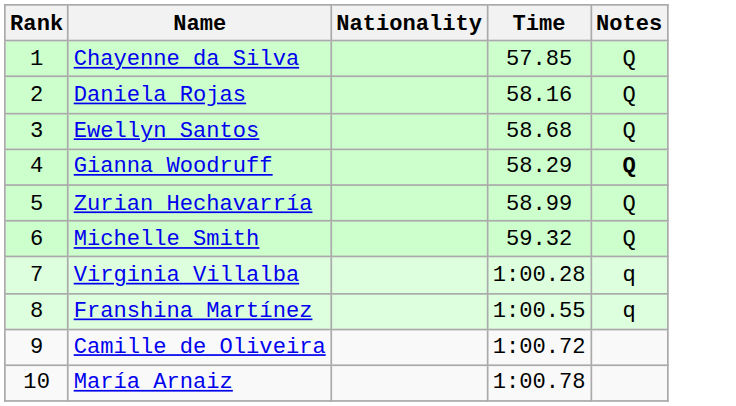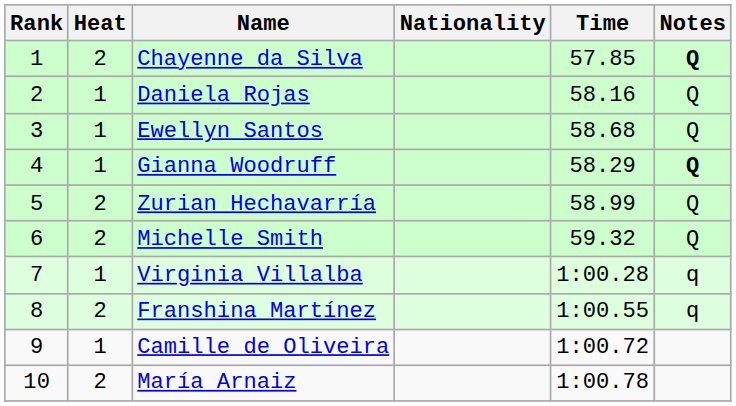 <table class="wikitable sortable" style="text-align:center">
 <tr>
 <th>Rank</th>
+<th>Heat</th>
 <th>Name</th>
 <th>Nationality</th>
 <th>Time</th>
 <th>Notes</th>
 </tr>
 <tr bgcolor=ccffcc>
 <td>1</td>
+<td>2</td>
 <td align=left><a href='#'>Chayenne da Silva</a></td>
 <td align=left></td>
 <td>57.85</td>
-<td>Q</td>
+<td><strong>Q</strong></td>
 </tr>
 <tr bgcolor=ccffcc>
 <td>2</td>
+<td>1</td>
 <td align=left><a href='#'>Daniela Rojas</a></td>
 <td align=left></td>
 <td>58.16</td>
 <td>Q</td>
 </tr>
 <tr bgcolor=ccffcc>
 <td>3</td>
+<td>1</td>
 <td align=left><a href='#'>Ewellyn Santos</a></td>
 <td align=left></td>
 <td>58.68</td>
 <td>Q</td>
 </tr>
 <tr bgcolor=ccffcc>
 <td>4</td>
+<td>1</td>
 <td align=left><a href='#'>Gianna Woodruff</a></td>
 <td align=left></td>
 <td>58.29</td>
 <td><strong>Q</strong></td>
 </tr>
 <tr bgcolor=ccffcc>
 <td>5</td>
+<td>2</td>
 <td align=left><a href='#'>Zurian Hechavarría</a></td>
 <td align=left></td>
 <td>58.99</td>
 <td>Q</td>
 </tr>
 <tr bgcolor=ccffcc>
 <td>6</td>
+<td>2</td>
 <td align=left><a href='#'>Michelle Smith</a></td>
 <td align=left></td>
 <td>59.32</td>
 <td>Q</td>
 </tr>
 <tr bgcolor=ddffdd>
 <td>7</td>
+<td>1</td>
 <td align=left><a href='#'>Virginia Villalba</a></td>
 <td align=left></td>
 <td>1:00.28</td>
 <td>q</td>
 </tr>
 <tr bgcolor=ddffdd>
 <td>8</td>
+<td>2</td>
 <td align=left><a href='#'>Franshina Martínez</a></td>
 <td align=left></td>
 <td>1:00.55</td>
 <td>q</td>
 </tr>
 <tr>
 <td>9</td>
+<td>1</td>
 <td align=left><a href='#'>Camille de Oliveira</a></td>
 <td align=left></td>
 <td>1:00.72</td>
 <td></td>
 </tr>
 <tr>
 <td>10</td>
+<td>2</td>
 <td align=left><a href='#'>María Arnaiz</a></td>
 <td align=left></td>
 <td>1:00.78</td>
 <td></td>
 </tr>
 </table>
